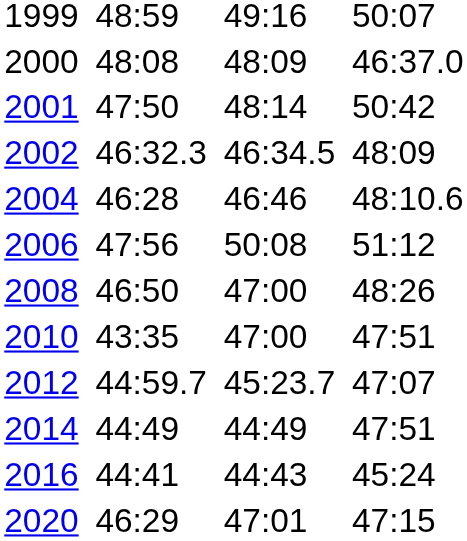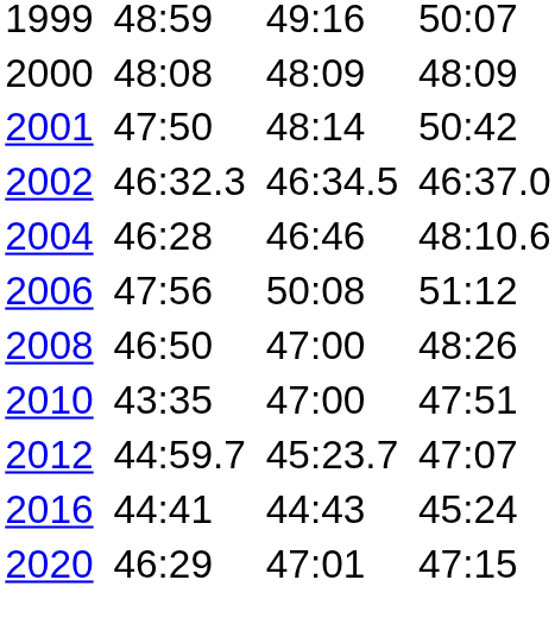 <table>
 <tr>
 <td>1999</td>
 <td></td>
 <td>48:59</td>
 <td></td>
 <td>49:16</td>
 <td></td>
 <td>50:07</td>
 </tr>
 <tr>
 <td>2000</td>
 <td></td>
 <td>48:08</td>
 <td></td>
 <td>48:09</td>
 <td></td>
-<td>46:37.0</td>
+<td>48:09</td>
 </tr>
 <tr>
 <td><a href='#'>2001</a></td>
 <td></td>
 <td>47:50</td>
 <td></td>
 <td>48:14</td>
 <td></td>
 <td>50:42</td>
 </tr>
 <tr>
 <td><a href='#'>2002</a></td>
 <td></td>
 <td>46:32.3</td>
 <td></td>
 <td>46:34.5</td>
 <td></td>
-<td>48:09</td>
+<td>46:37.0</td>
 </tr>
 <tr>
 <td><a href='#'>2004</a></td>
 <td></td>
 <td>46:28</td>
 <td></td>
 <td>46:46</td>
 <td></td>
 <td>48:10.6</td>
 </tr>
 <tr>
 <td><a href='#'>2006</a></td>
 <td></td>
 <td>47:56</td>
 <td></td>
 <td>50:08</td>
 <td></td>
 <td>51:12</td>
 </tr>
 <tr>
 <td><a href='#'>2008</a></td>
 <td></td>
 <td>46:50</td>
 <td></td>
 <td>47:00</td>
 <td></td>
 <td>48:26</td>
 </tr>
 <tr>
 <td><a href='#'>2010</a></td>
 <td></td>
 <td>43:35</td>
 <td></td>
 <td>47:00</td>
 <td></td>
 <td>47:51</td>
 </tr>
 <tr>
 <td><a href='#'>2012</a></td>
 <td></td>
 <td>44:59.7</td>
 <td></td>
 <td>45:23.7</td>
 <td></td>
 <td>47:07</td>
 </tr>
 <tr>
-<td><a href='#'>2014</a></td>
-<td></td>
-<td>44:49</td>
-<td></td>
-<td>44:49</td>
-<td></td>
-<td>47:51</td>
-</tr>
-<tr>
 <td><a href='#'>2016</a></td>
 <td></td>
 <td>44:41</td>
 <td></td>
 <td>44:43</td>
 <td></td>
 <td>45:24</td>
 </tr>
 <tr>
 <td><a href='#'>2020</a></td>
 <td></td>
 <td>46:29</td>
 <td></td>
 <td>47:01</td>
 <td></td>
 <td>47:15</td>
 </tr>
 </table>
